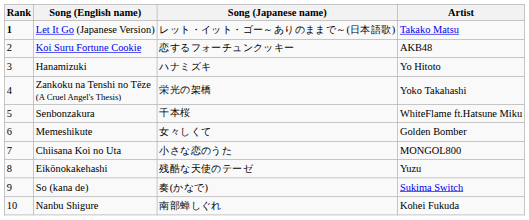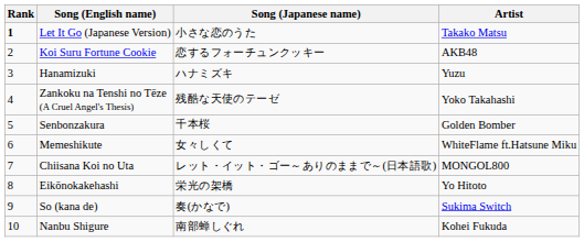 <table class="wikitable">
 <tr>
 <th>Rank</th>
 <th>Song (English name)</th>
 <th>Song (Japanese name)</th>
 <th>Artist</th>
 </tr>
 <tr>
 <td><strong>1</strong></td>
 <td><a href='#'>Let It Go</a> (Japanese Version)</td>
-<td>レット・イット・ゴー～ありのままで～(日本語歌)</td>
+<td>小さな恋のうた</td>
 <td><a href='#'>Takako Matsu</a></td>
 </tr>
 <tr>
 <td>2</td>
 <td><a href='#'>Koi Suru Fortune Cookie</a></td>
 <td>恋するフォーチュンクッキー</td>
 <td>AKB48</td>
 </tr>
 <tr>
 <td>3</td>
 <td>Hanamizuki</td>
 <td>ハナミズキ</td>
-<td>Yo Hitoto</td>
+<td>Yuzu</td>
 </tr>
 <tr>
 <td>4</td>
 <td>Zankoku na Tenshi no Tēze <br><small>(A Cruel Angel's Thesis)</small></td>
-<td>栄光の架橋</td>
+<td>残酷な天使のテーゼ</td>
 <td>Yoko Takahashi</td>
 </tr>
 <tr>
 <td>5</td>
 <td>Senbonzakura</td>
 <td>千本桜</td>
-<td>WhiteFlame ft.Hatsune Miku</td>
+<td>Golden Bomber</td>
 </tr>
 <tr>
 <td>6</td>
 <td>Memeshikute</td>
 <td>女々しくて</td>
-<td>Golden Bomber</td>
+<td>WhiteFlame ft.Hatsune Miku</td>
 </tr>
 <tr>
 <td>7</td>
 <td>Chiisana Koi no Uta</td>
-<td>小さな恋のうた</td>
+<td>レット・イット・ゴー～ありのままで～(日本語歌)</td>
 <td>MONGOL800</td>
 </tr>
 <tr>
 <td>8</td>
 <td>Eikōnokakehashi</td>
-<td>残酷な天使のテーゼ</td>
-<td>Yuzu</td>
+<td>栄光の架橋</td>
+<td>Yo Hitoto</td>
 </tr>
 <tr>
 <td>9</td>
 <td>So (kana de)</td>
 <td>奏(かなで)</td>
 <td><a href='#'>Sukima Switch</a></td>
 </tr>
 <tr>
 <td>10</td>
 <td>Nanbu Shigure</td>
 <td>南部蝉しぐれ</td>
 <td>Kohei Fukuda</td>
 </tr>
 </table>
